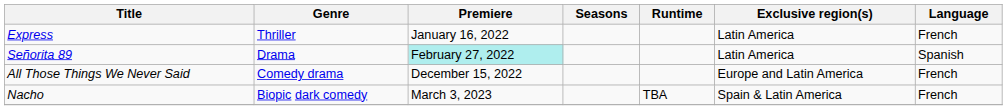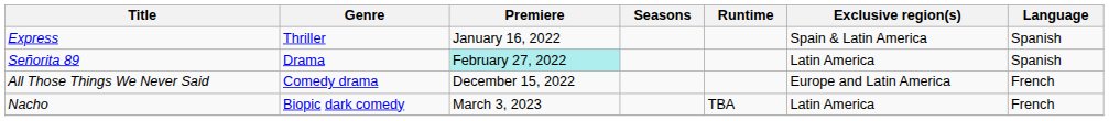 <table class="wikitable sortable" style="width:100%;">
 <tr>
 <th>Title</th>
 <th>Genre</th>
 <th>Premiere</th>
 <th>Seasons</th>
 <th>Runtime</th>
 <th>Exclusive region(s)</th>
 <th>Language</th>
 </tr>
 <tr>
 <td><em><a href='#'>Express</a></em></td>
 <td><a href='#'>Thriller</a></td>
 <td>January 16, 2022</td>
 <td></td>
 <td></td>
-<td>Latin America</td>
-<td>French</td>
+<td>Spain & Latin America</td>
+<td>Spanish</td>
 </tr>
 <tr>
 <td><em><a href='#'>Señorita 89</a></em></td>
 <td><a href='#'>Drama</a></td>
 <td style="background: paleturquoise;">February 27, 2022</td>
 <td></td>
 <td></td>
 <td>Latin America</td>
 <td>Spanish</td>
 </tr>
 <tr>
 <td><em>All Those Things We Never Said</em></td>
 <td><a href='#'>Comedy drama</a></td>
 <td>December 15, 2022</td>
 <td></td>
 <td></td>
 <td>Europe and Latin America</td>
 <td>French</td>
 </tr>
 <tr>
 <td><em>Nacho</em></td>
 <td><a href='#'>Biopic</a> <a href='#'>dark comedy</a></td>
 <td>March 3, 2023</td>
 <td></td>
 <td>TBA</td>
-<td>Spain & Latin America</td>
+<td>Latin America</td>
 <td>French</td>
 </tr>
 <tr>
 </tr>
 </table>
